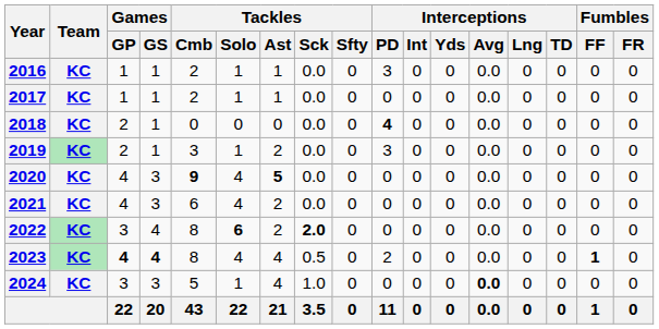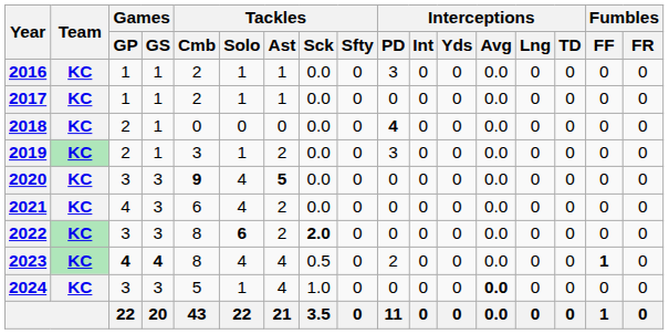 <table class="wikitable" style="text-align:center;">
 <tr>
 <th rowspan="2">Year</th>
 <th rowspan="2">Team</th>
 <th colspan="2">Games</th>
 <th colspan="5">Tackles</th>
 <th colspan="6">Interceptions</th>
 <th colspan="2">Fumbles</th>
 </tr>
 <tr>
 <th>GP</th>
 <th>GS</th>
 <th>Cmb</th>
 <th>Solo</th>
 <th>Ast</th>
 <th>Sck</th>
 <th>Sfty</th>
 <th>PD</th>
 <th>Int</th>
 <th>Yds</th>
 <th>Avg</th>
 <th>Lng</th>
 <th>TD</th>
 <th>FF</th>
 <th>FR</th>
 </tr>
 <tr>
 <th><a href='#'>2016</a></th>
 <th><a href='#'>KC</a></th>
 <td>1</td>
 <td>1</td>
 <td>2</td>
 <td>1</td>
 <td>1</td>
 <td>0.0</td>
 <td>0</td>
 <td>3</td>
 <td>0</td>
 <td>0</td>
 <td>0.0</td>
 <td>0</td>
 <td>0</td>
 <td>0</td>
 <td>0</td>
 </tr>
 <tr>
 <th><a href='#'>2017</a></th>
 <th><a href='#'>KC</a></th>
 <td>1</td>
 <td>1</td>
 <td>2</td>
 <td>1</td>
 <td>1</td>
 <td>0.0</td>
 <td>0</td>
 <td>0</td>
 <td>0</td>
 <td>0</td>
 <td>0.0</td>
 <td>0</td>
 <td>0</td>
 <td>0</td>
 <td>0</td>
 </tr>
 <tr>
 <th><a href='#'>2018</a></th>
 <th><a href='#'>KC</a></th>
 <td>2</td>
 <td>1</td>
 <td>0</td>
 <td>0</td>
 <td>0</td>
 <td>0.0</td>
 <td>0</td>
 <td><strong>4</strong></td>
 <td>0</td>
 <td>0</td>
 <td>0.0</td>
 <td>0</td>
 <td>0</td>
 <td>0</td>
 <td>0</td>
 </tr>
 <tr>
 <th><a href='#'>2019</a></th>
 <th style="background:#afe6ba; width:3em;"><a href='#'>KC</a></th>
 <td>2</td>
 <td>1</td>
 <td>3</td>
 <td>1</td>
 <td>2</td>
 <td>0.0</td>
 <td>0</td>
 <td>3</td>
 <td>0</td>
 <td>0</td>
 <td>0.0</td>
 <td>0</td>
 <td>0</td>
 <td>0</td>
 <td>0</td>
 </tr>
 <tr>
 <th><a href='#'>2020</a></th>
 <th><a href='#'>KC</a></th>
-<td>4</td>
+<td>3</td>
 <td>3</td>
 <td><strong>9</strong></td>
 <td>4</td>
 <td><strong>5</strong></td>
 <td>0.0</td>
 <td>0</td>
 <td>0</td>
 <td>0</td>
 <td>0</td>
 <td>0.0</td>
 <td>0</td>
 <td>0</td>
 <td>0</td>
 <td>0</td>
 </tr>
 <tr>
 <th><a href='#'>2021</a></th>
 <th><a href='#'>KC</a></th>
 <td>4</td>
 <td>3</td>
 <td>6</td>
 <td>4</td>
 <td>2</td>
 <td>0.0</td>
 <td>0</td>
 <td>0</td>
 <td>0</td>
 <td>0</td>
 <td>0.0</td>
 <td>0</td>
 <td>0</td>
 <td>0</td>
 <td>0</td>
 </tr>
 <tr>
 <th><a href='#'>2022</a></th>
 <th style="background:#afe6ba; width:3em;"><a href='#'>KC</a></th>
 <td>3</td>
-<td>4</td>
+<td>3</td>
 <td>8</td>
 <td><strong>6</strong></td>
 <td>2</td>
 <td><strong>2.0</strong></td>
 <td>0</td>
 <td>0</td>
 <td>0</td>
 <td>0</td>
 <td>0.0</td>
 <td>0</td>
 <td>0</td>
 <td>0</td>
 <td>0</td>
 </tr>
 <tr>
 <th><a href='#'>2023</a></th>
 <th style="background:#afe6ba; width:3em;"><a href='#'>KC</a></th>
 <td><strong>4</strong></td>
 <td><strong>4</strong></td>
 <td>8</td>
 <td>4</td>
 <td>4</td>
 <td>0.5</td>
 <td>0</td>
 <td>2</td>
 <td>0</td>
 <td>0</td>
 <td>0.0</td>
 <td>0</td>
 <td>0</td>
 <td><strong>1</strong></td>
 <td>0</td>
 </tr>
 <tr>
 <th><a href='#'>2024</a></th>
 <th><a href='#'>KC</a></th>
 <td>3</td>
 <td>3</td>
 <td>5</td>
 <td>1</td>
 <td>4</td>
 <td>1.0</td>
 <td>0</td>
 <td>0</td>
 <td>0</td>
 <td>0</td>
 <td><strong>0.0</strong></td>
 <td>0</td>
 <td>0</td>
 <td>0</td>
 <td>0</td>
 </tr>
 <tr>
 <th colspan="2"></th>
 <th>22</th>
 <th>20</th>
 <th>43</th>
 <th>22</th>
 <th>21</th>
 <th>3.5</th>
 <th>0</th>
 <th>11</th>
 <th>0</th>
 <th>0</th>
 <th>0.0</th>
 <th>0</th>
 <th>0</th>
 <th>1</th>
 <th>0</th>
 </tr>
 </table>
